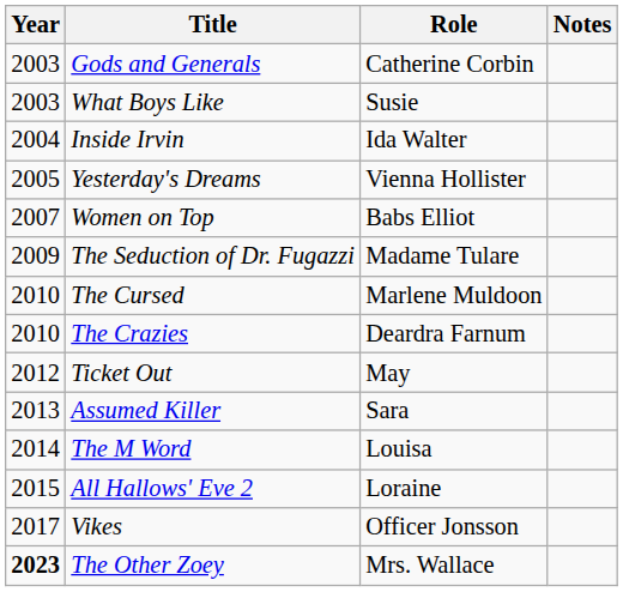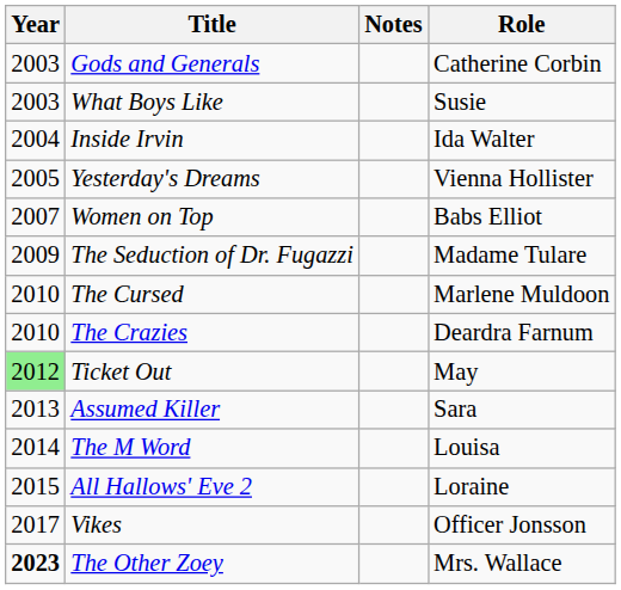 <table class="wikitable sortable">
 <tr>
 <th>Year</th>
 <th>Title</th>
+<th>Notes</th>
 <th>Role</th>
-<th>Notes</th>
 </tr>
 <tr>
 <td>2003</td>
 <td><a href='#'><em>Gods and Generals</em></a></td>
+<td></td>
 <td>Catherine Corbin</td>
-<td></td>
 </tr>
 <tr>
 <td>2003</td>
 <td><em>What Boys Like</em></td>
+<td></td>
 <td>Susie</td>
-<td></td>
 </tr>
 <tr>
 <td>2004</td>
 <td><em>Inside Irvin</em></td>
+<td></td>
 <td>Ida Walter</td>
-<td></td>
 </tr>
 <tr>
 <td>2005</td>
 <td><em>Yesterday's Dreams</em></td>
+<td></td>
 <td>Vienna Hollister</td>
-<td></td>
 </tr>
 <tr>
 <td>2007</td>
 <td><em>Women on Top</em></td>
+<td></td>
 <td>Babs Elliot</td>
-<td></td>
 </tr>
 <tr>
 <td>2009</td>
 <td><em>The Seduction of Dr. Fugazzi</em></td>
+<td></td>
 <td>Madame Tulare</td>
-<td></td>
 </tr>
 <tr>
 <td>2010</td>
 <td><em>The Cursed</em></td>
+<td></td>
 <td>Marlene Muldoon</td>
-<td></td>
 </tr>
 <tr>
 <td>2010</td>
 <td><a href='#'><em>The Crazies</em></a></td>
+<td></td>
 <td>Deardra Farnum</td>
-<td></td>
 </tr>
 <tr>
-<td>2012</td>
+<td style="background: lightgreen;">2012</td>
 <td><em>Ticket Out</em></td>
+<td></td>
 <td>May</td>
-<td></td>
 </tr>
 <tr>
 <td>2013</td>
 <td><em><a href='#'>Assumed Killer</a></em></td>
+<td></td>
 <td>Sara</td>
-<td></td>
 </tr>
 <tr>
 <td>2014</td>
 <td><em><a href='#'>The M Word</a></em></td>
+<td></td>
 <td>Louisa</td>
-<td></td>
 </tr>
 <tr>
 <td>2015</td>
 <td><em><a href='#'>All Hallows' Eve 2</a></em></td>
+<td></td>
 <td>Loraine</td>
-<td></td>
 </tr>
 <tr>
 <td>2017</td>
 <td><em>Vikes</em></td>
+<td></td>
 <td>Officer Jonsson</td>
-<td></td>
 </tr>
 <tr>
 <td><strong>2023</strong></td>
 <td><em><a href='#'>The Other Zoey</a></em></td>
+<td></td>
 <td>Mrs. Wallace</td>
-<td></td>
 </tr>
 </table>
